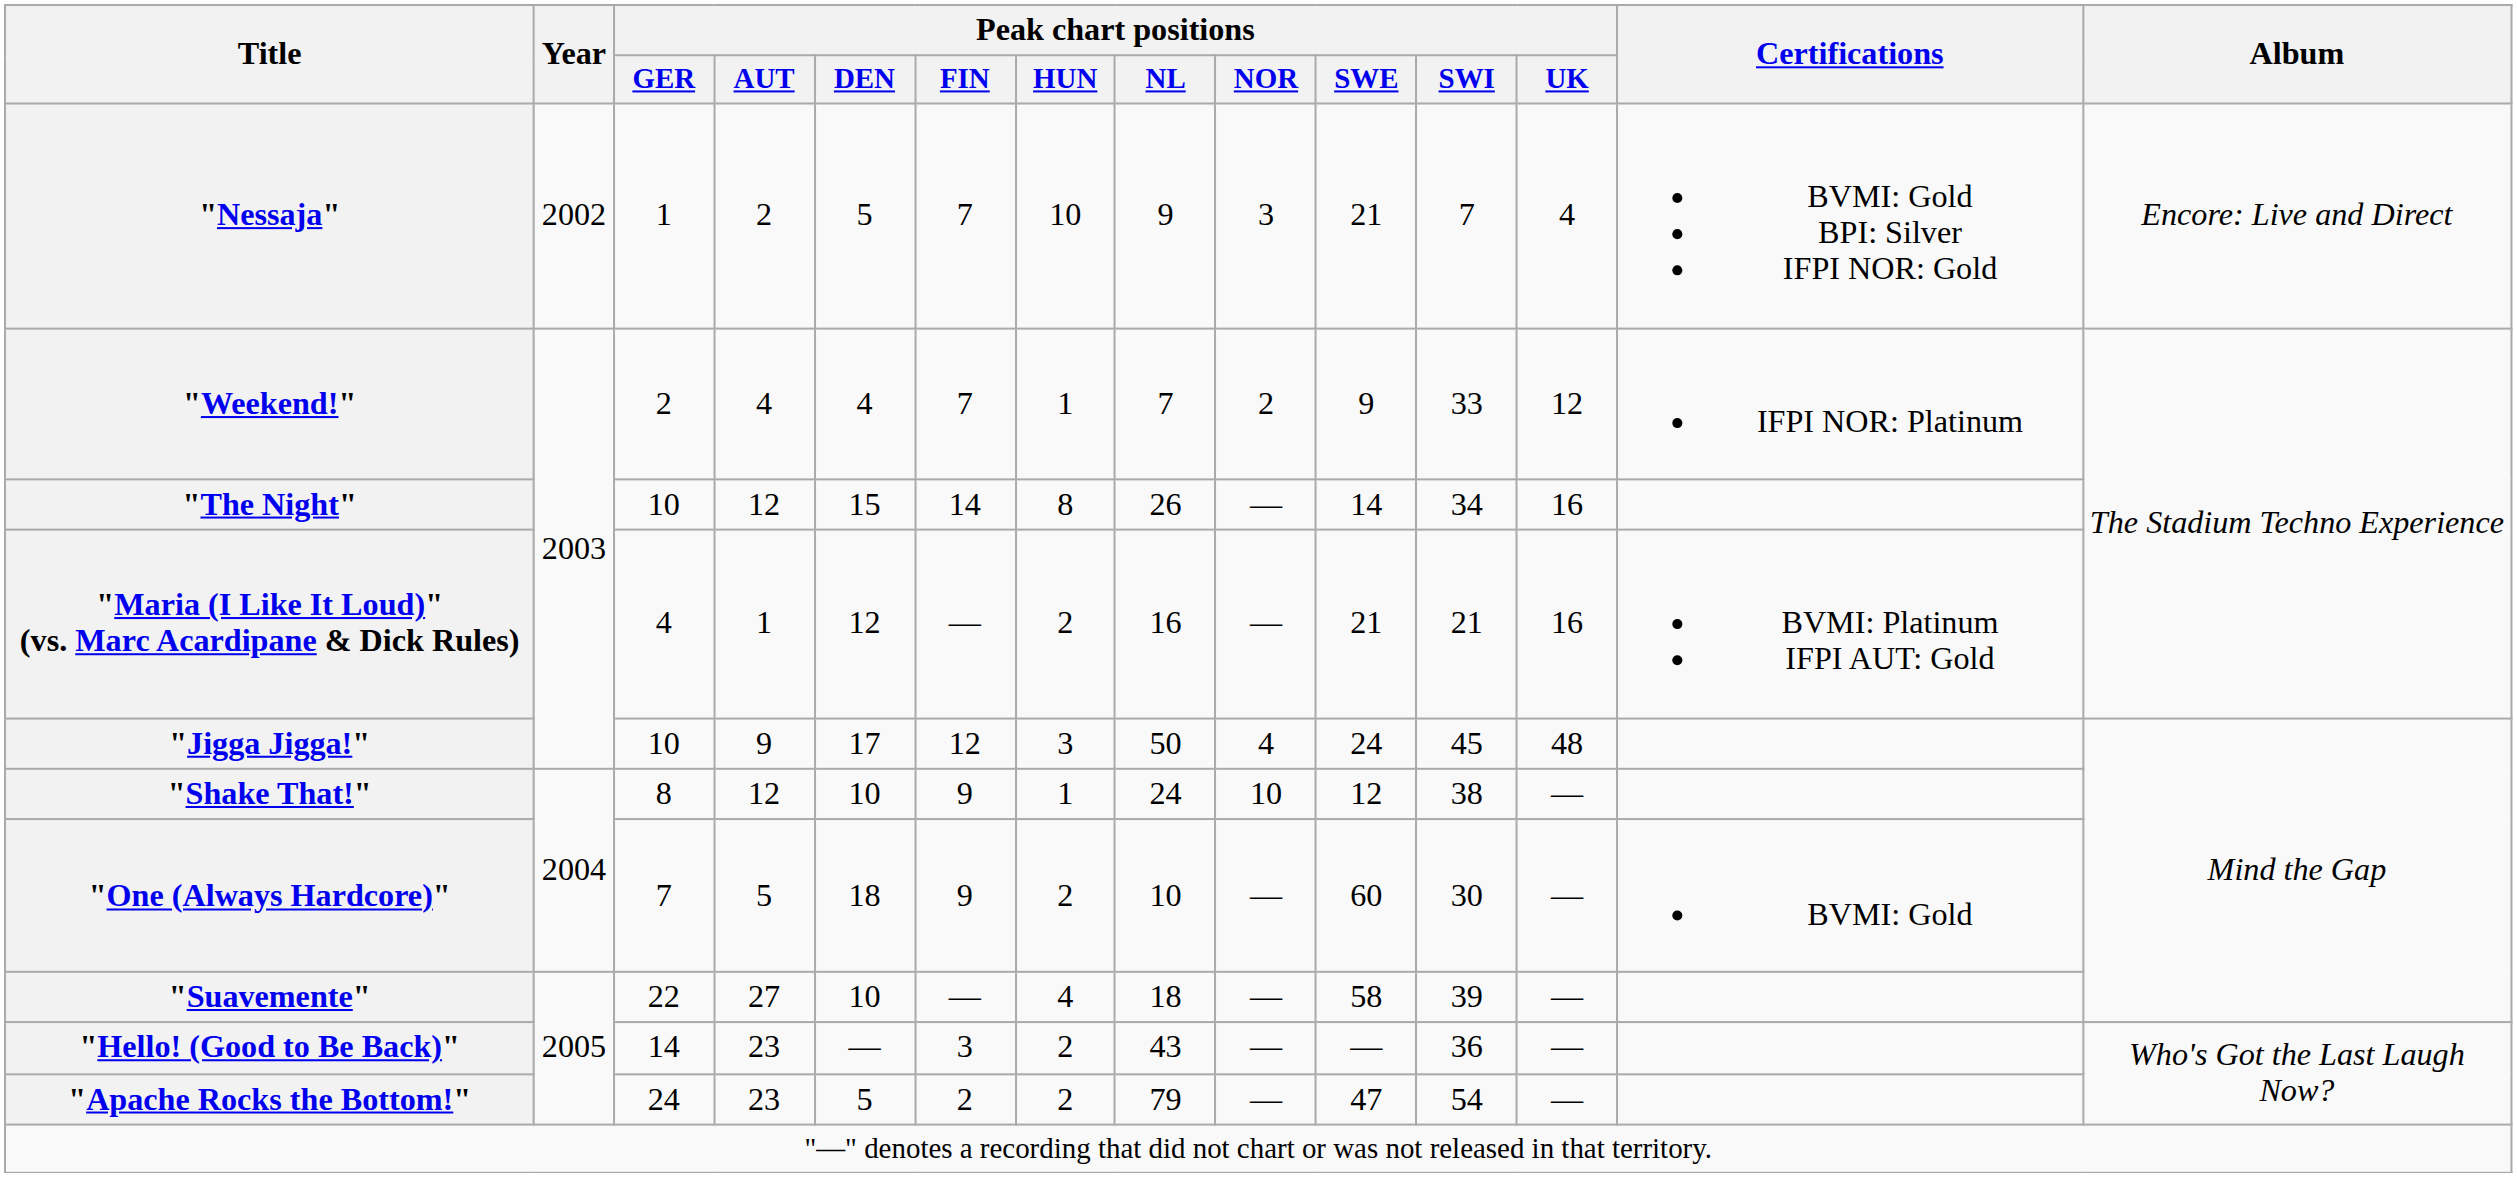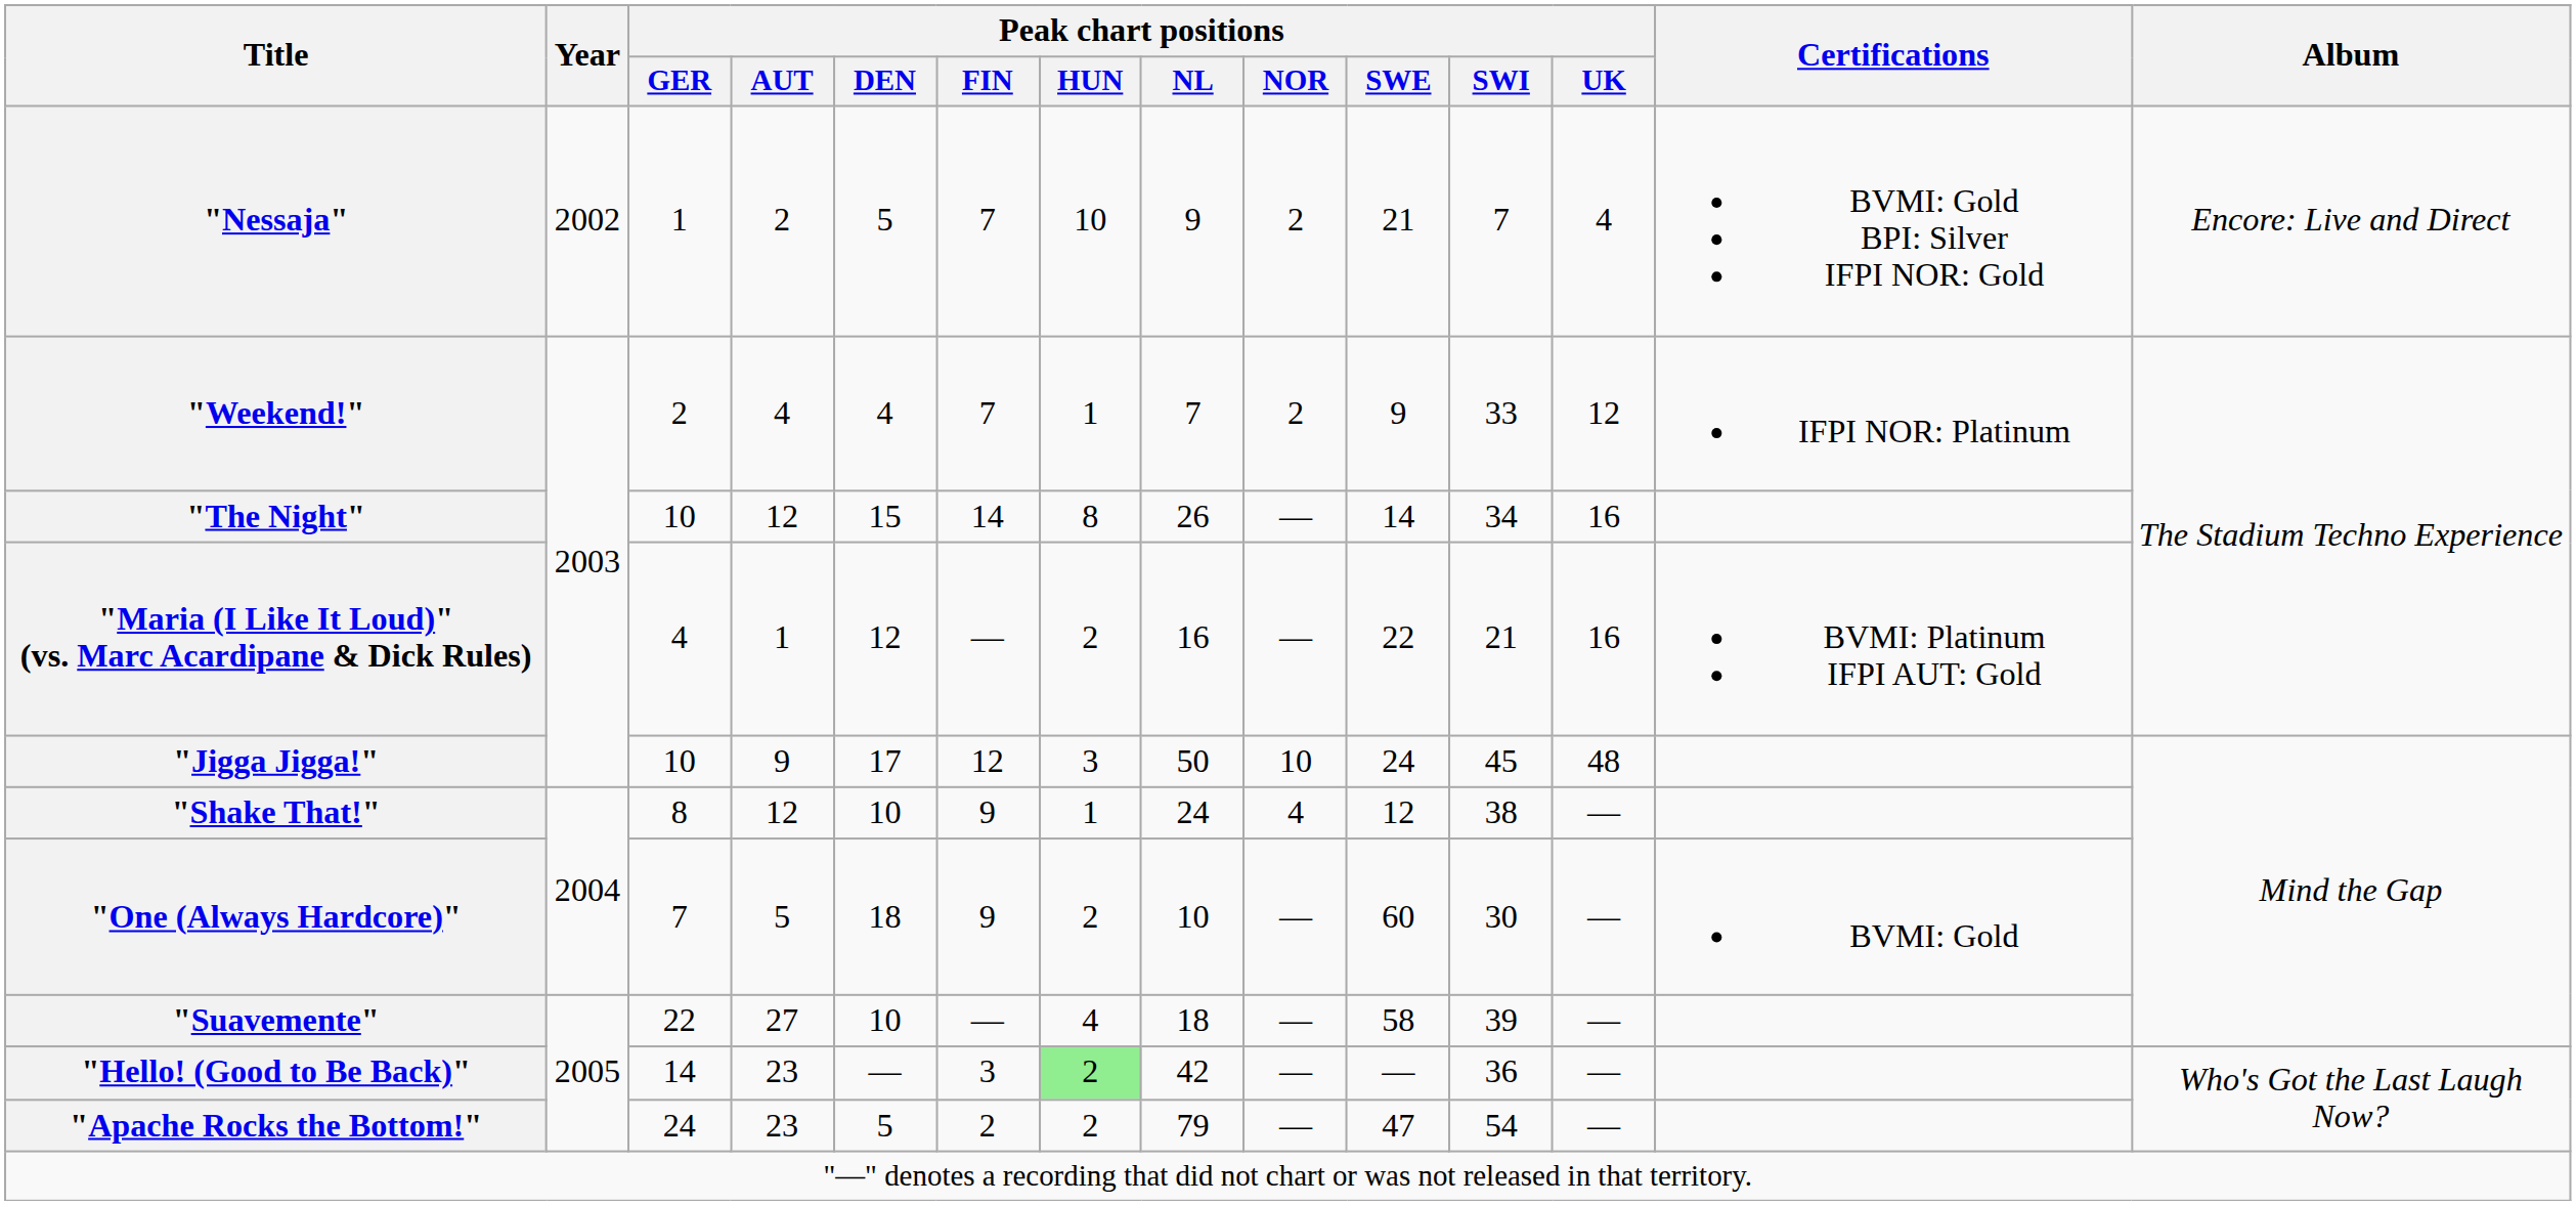 <table class="wikitable plainrowheaders" style="text-align:center;">
 <tr>
 <th scope="col" rowspan="2" style="width:16em;">Title</th>
 <th scope="col" rowspan="2">Year</th>
 <th scope="col" colspan="10">Peak chart positions</th>
 <th scope="col" rowspan="2" style="width:14em;"><a href='#'>Certifications</a></th>
 <th scope="col" rowspan="2">Album</th>
 </tr>
 <tr>
 <th style="width:3em;font-size:90%"><a href='#'>GER</a><br></th>
 <th style="width:3em;font-size:90%"><a href='#'>AUT</a><br></th>
 <th style="width:3em;font-size:90%"><a href='#'>DEN</a><br></th>
 <th style="width:3em;font-size:90%"><a href='#'>FIN</a><br></th>
 <th style="width:3em;font-size:90%"><a href='#'>HUN</a><br></th>
 <th style="width:3em;font-size:90%"><a href='#'>NL</a><br></th>
 <th style="width:3em;font-size:90%"><a href='#'>NOR</a><br></th>
 <th style="width:3em;font-size:90%"><a href='#'>SWE</a><br></th>
 <th style="width:3em;font-size:90%"><a href='#'>SWI</a><br></th>
 <th style="width:3em;font-size:90%"><a href='#'>UK</a><br></th>
 </tr>
 <tr>
 <th scope="row">"<a href='#'>Nessaja</a>"</th>
 <td>2002</td>
 <td>1</td>
 <td>2</td>
 <td>5</td>
 <td>7</td>
 <td>10</td>
 <td>9</td>
-<td>3</td>
+<td>2</td>
 <td>21</td>
 <td>7</td>
 <td>4</td>
 <td><br><ul><li>BVMI: Gold</li><li>BPI: Silver</li><li>IFPI NOR: Gold</li></ul></td>
 <td><em>Encore: Live and Direct</em></td>
 </tr>
 <tr>
 <th scope="row">"<a href='#'>Weekend!</a>"</th>
 <td rowspan="4">2003</td>
 <td>2</td>
 <td>4</td>
 <td>4</td>
 <td>7</td>
 <td>1</td>
 <td>7</td>
 <td>2</td>
 <td>9</td>
 <td>33</td>
 <td>12</td>
 <td><br><ul><li>IFPI NOR: Platinum</li></ul></td>
 <td rowspan="3"><em>The Stadium Techno Experience</em></td>
 </tr>
 <tr>
 <th scope="row">"<a href='#'>The Night</a>"</th>
 <td>10</td>
 <td>12</td>
 <td>15</td>
 <td>14</td>
 <td>8</td>
 <td>26</td>
 <td>—</td>
 <td>14</td>
 <td>34</td>
 <td>16</td>
 <td></td>
 </tr>
 <tr>
 <th scope="row">"<a href='#'>Maria (I Like It Loud)</a>" <br><span>(vs. <a href='#'>Marc Acardipane</a> & Dick Rules)</span></th>
 <td>4</td>
 <td>1</td>
 <td>12</td>
 <td>—</td>
 <td>2</td>
 <td>16</td>
 <td>—</td>
-<td>21</td>
+<td>22</td>
 <td>21</td>
 <td>16</td>
 <td><br><ul><li>BVMI: Platinum</li><li>IFPI AUT: Gold</li></ul></td>
 </tr>
 <tr>
 <th scope="row">"<a href='#'>Jigga Jigga!</a>"</th>
 <td>10</td>
 <td>9</td>
 <td>17</td>
 <td>12</td>
 <td>3</td>
 <td>50</td>
-<td>4</td>
+<td>10</td>
 <td>24</td>
 <td>45</td>
 <td>48</td>
 <td></td>
 <td rowspan="4"><em>Mind the Gap</em></td>
 </tr>
 <tr>
 <th scope="row">"<a href='#'>Shake That!</a>"</th>
 <td rowspan="2">2004</td>
 <td>8</td>
 <td>12</td>
 <td>10</td>
 <td>9</td>
 <td>1</td>
 <td>24</td>
-<td>10</td>
+<td>4</td>
 <td>12</td>
 <td>38</td>
 <td>—</td>
 <td></td>
 </tr>
 <tr>
 <th scope="row">"<a href='#'>One (Always Hardcore)</a>"</th>
 <td>7</td>
 <td>5</td>
 <td>18</td>
 <td>9</td>
 <td>2</td>
 <td>10</td>
 <td>—</td>
 <td>60</td>
 <td>30</td>
 <td>—</td>
 <td><br><ul><li>BVMI: Gold</li></ul></td>
 </tr>
 <tr>
 <th scope="row">"<a href='#'>Suavemente</a>"</th>
 <td rowspan="3">2005</td>
 <td>22</td>
 <td>27</td>
 <td>10</td>
 <td>—</td>
 <td>4</td>
 <td>18</td>
 <td>—</td>
 <td>58</td>
 <td>39</td>
 <td>—</td>
 <td></td>
 </tr>
 <tr>
 <th scope="row">"<a href='#'>Hello! (Good to Be Back)</a>"</th>
 <td>14</td>
 <td>23</td>
 <td>—</td>
 <td>3</td>
-<td>2</td>
-<td>43</td>
+<td style="background: lightgreen;">2</td>
+<td>42</td>
 <td>—</td>
 <td>—</td>
 <td>36</td>
 <td>—</td>
 <td></td>
 <td rowspan="2"><em>Who's Got the Last Laugh Now?</em></td>
 </tr>
 <tr>
 <th scope="row">"<a href='#'>Apache Rocks the Bottom!</a>"</th>
 <td>24</td>
 <td>23</td>
 <td>5</td>
 <td>2</td>
 <td>2</td>
 <td>79</td>
 <td>—</td>
 <td>47</td>
 <td>54</td>
 <td>—</td>
 <td></td>
 </tr>
 <tr>
 <td colspan="14" style="font-size:90%">"—" denotes a recording that did not chart or was not released in that territory.</td>
 </tr>
 </table>
